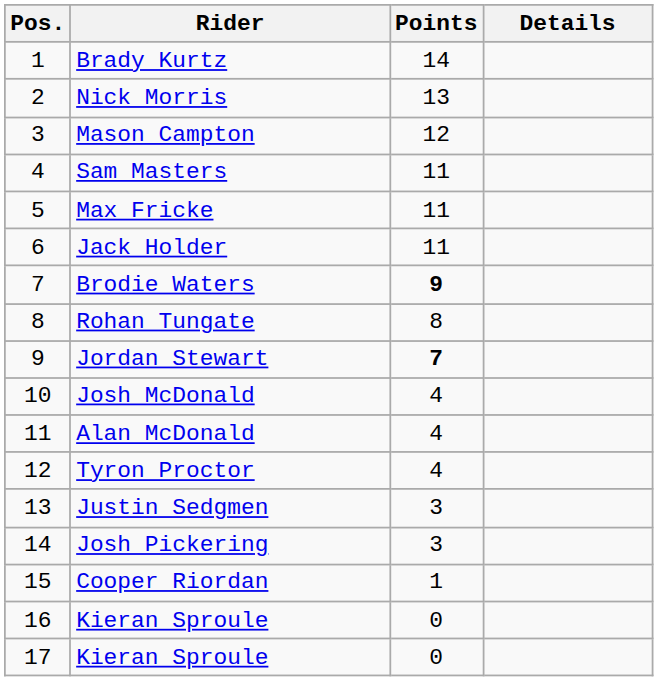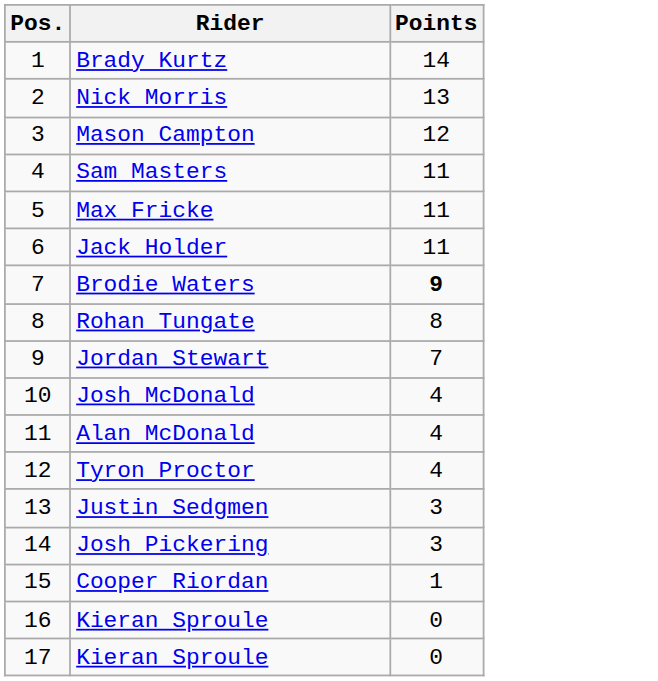 <table class=wikitable>
 <tr>
 <th width=25px>Pos.</th>
 <th width=175px>Rider</th>
 <th width=40px>Points</th>
-<th width=90px>Details</th>
 </tr>
 <tr align=center >
 <td>1</td>
 <td align=left><a href='#'>Brady Kurtz</a></td>
 <td>14</td>
-<td></td>
 </tr>
 <tr align=center >
 <td>2</td>
 <td align=left><a href='#'>Nick Morris</a></td>
 <td>13</td>
-<td></td>
 </tr>
 <tr align=center >
 <td>3</td>
 <td align=left><a href='#'>Mason Campton</a></td>
 <td>12</td>
-<td></td>
 </tr>
 <tr align=center >
 <td>4</td>
 <td align=left><a href='#'>Sam Masters</a></td>
 <td>11</td>
-<td></td>
 </tr>
 <tr align=center >
 <td>5</td>
 <td align=left><a href='#'>Max Fricke</a></td>
 <td>11</td>
-<td></td>
 </tr>
 <tr align=center >
 <td>6</td>
 <td align=left><a href='#'>Jack Holder</a></td>
 <td>11</td>
-<td></td>
 </tr>
 <tr align=center >
 <td>7</td>
 <td align=left><a href='#'>Brodie Waters</a></td>
 <td><strong>9</strong></td>
-<td></td>
 </tr>
 <tr align=center>
 <td>8</td>
 <td align=left><a href='#'>Rohan Tungate</a></td>
 <td>8</td>
-<td></td>
 </tr>
 <tr align=center>
 <td>9</td>
 <td align=left><a href='#'>Jordan Stewart</a></td>
-<td><strong>7</strong></td>
-<td></td>
+<td>7</td>
 </tr>
 <tr align=center>
 <td>10</td>
 <td align=left><a href='#'>Josh McDonald</a></td>
 <td>4</td>
-<td></td>
 </tr>
 <tr align=center>
 <td>11</td>
 <td align=left><a href='#'>Alan McDonald</a></td>
 <td>4</td>
-<td></td>
 </tr>
 <tr align=center>
 <td>12</td>
 <td align=left><a href='#'>Tyron Proctor</a></td>
 <td>4</td>
-<td></td>
 </tr>
 <tr align=center>
 <td>13</td>
 <td align=left><a href='#'>Justin Sedgmen</a></td>
 <td>3</td>
-<td></td>
 </tr>
 <tr align=center>
 <td>14</td>
 <td align=left><a href='#'>Josh Pickering</a></td>
 <td>3</td>
-<td></td>
 </tr>
 <tr align=center>
 <td>15</td>
 <td align=left><a href='#'>Cooper Riordan</a></td>
 <td>1</td>
-<td></td>
 </tr>
 <tr align=center>
 <td>16</td>
 <td align=left><a href='#'>Kieran Sproule</a></td>
 <td>0</td>
-<td></td>
 </tr>
 <tr align=center>
 <td>17</td>
 <td align=left><a href='#'>Kieran Sproule</a></td>
 <td>0</td>
-<td></td>
 </tr>
 </table>
